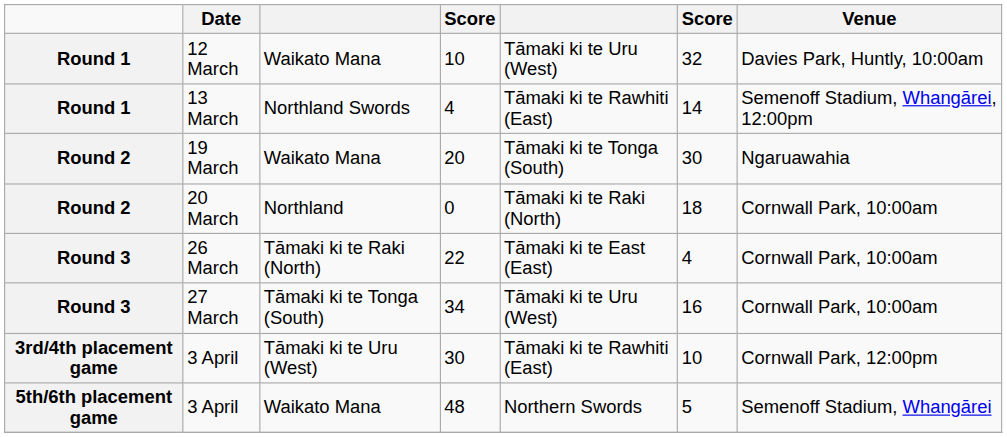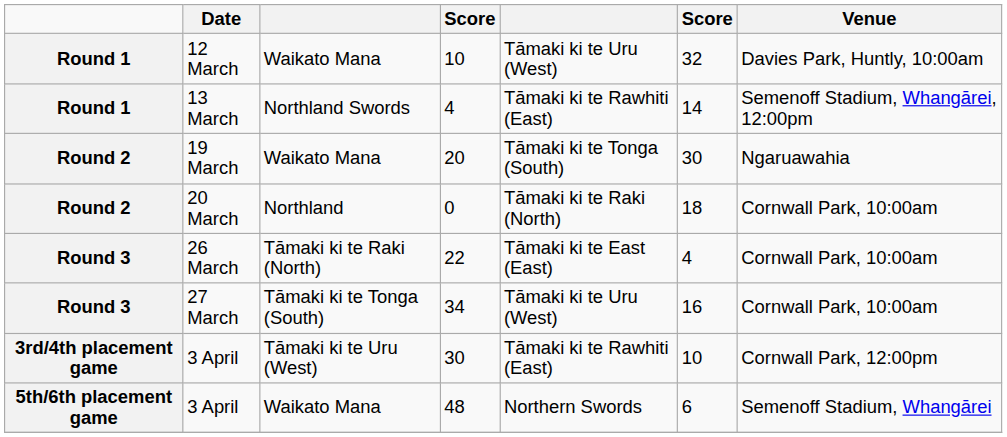 <table class="wikitable mw-collapsible">
 <tr>
 <td></td>
 <th scope="col">Date</th>
 <th scope="col"></th>
 <th scope="col">Score</th>
 <th scope="col"></th>
 <th scope="col">Score</th>
 <th scope="col">Venue</th>
 </tr>
 <tr>
 <th scope="row">Round 1</th>
 <td>12 March</td>
 <td>Waikato Mana</td>
 <td>10</td>
 <td>Tāmaki ki te Uru (West)</td>
 <td>32</td>
 <td>Davies Park, Huntly, 10:00am</td>
 </tr>
 <tr>
 <th scope="row">Round 1</th>
 <td>13 March</td>
 <td>Northland Swords</td>
 <td>4</td>
 <td>Tāmaki ki te Rawhiti (East)</td>
 <td>14</td>
 <td>Semenoff Stadium, <a href='#'>Whangārei</a>, 12:00pm</td>
 </tr>
 <tr>
 <th scope="row">Round 2</th>
 <td>19 March</td>
 <td>Waikato Mana</td>
 <td>20</td>
 <td>Tāmaki ki te Tonga (South)</td>
 <td>30</td>
 <td>Ngaruawahia</td>
 </tr>
 <tr>
 <th scope="row">Round 2</th>
 <td>20 March</td>
 <td>Northland</td>
 <td>0</td>
 <td>Tāmaki ki te Raki (North)</td>
 <td>18</td>
 <td>Cornwall Park, 10:00am</td>
 </tr>
 <tr>
 <th scope="row">Round 3</th>
 <td>26 March</td>
 <td>Tāmaki ki te Raki (North)</td>
 <td>22</td>
 <td>Tāmaki ki te East (East)</td>
 <td>4</td>
 <td>Cornwall Park, 10:00am</td>
 </tr>
 <tr>
 <th scope="row">Round 3</th>
 <td>27 March</td>
 <td>Tāmaki ki te Tonga (South)</td>
 <td>34</td>
 <td>Tāmaki ki te Uru (West)</td>
 <td>16</td>
 <td>Cornwall Park, 10:00am</td>
 </tr>
 <tr>
 <th scope="row">3rd/4th placement game</th>
 <td>3 April</td>
 <td>Tāmaki ki te Uru (West)</td>
 <td>30</td>
 <td>Tāmaki ki te Rawhiti (East)</td>
 <td>10</td>
 <td>Cornwall Park, 12:00pm</td>
 </tr>
 <tr>
 <th scope="row">5th/6th placement game</th>
 <td>3 April</td>
 <td>Waikato Mana</td>
 <td>48</td>
 <td>Northern Swords</td>
-<td>5</td>
+<td>6</td>
 <td>Semenoff Stadium, <a href='#'>Whangārei</a></td>
 </tr>
 <tr>
 </tr>
 </table>
